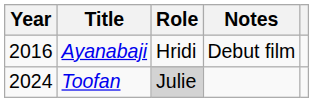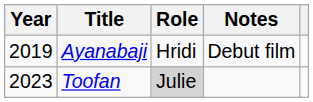 <table class="wikitable sortable">
 <tr style="background:#ccc; text-align:center;">
 <th>Year</th>
 <th>Title</th>
 <th>Role</th>
 <th>Notes</th>
 <th></th>
 </tr>
 <tr>
-<td rowspan="1">2016</td>
+<td rowspan="1">2019</td>
 <td><em><a href='#'>Ayanabaji</a></em></td>
 <td>Hridi</td>
 <td>Debut film</td>
 <td></td>
 </tr>
 <tr>
-<td>2024</td>
+<td>2023</td>
 <td><a href='#'><em>Toofan</em></a></td>
 <td style="background: lightgrey;">Julie</td>
 <td></td>
 <td></td>
 </tr>
 </table>
